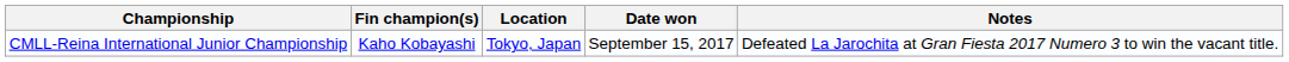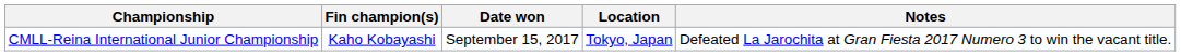 <table class="wikitable" style="text-align:center; background:#fcfdff; font-size:85%;">
 <tr>
 <th>Championship</th>
 <th>Fin champion(s)</th>
+<th>Date won</th>
 <th>Location</th>
-<th>Date won</th>
 <th>Notes</th>
 </tr>
 <tr>
 <td><a href='#'>CMLL-Reina International Junior Championship</a></td>
 <td><a href='#'>Kaho Kobayashi</a></td>
+<td>September 15, 2017</td>
 <td><a href='#'>Tokyo, Japan</a></td>
-<td>September 15, 2017</td>
 <td align=left>Defeated <a href='#'>La Jarochita</a> at <em>Gran Fiesta 2017 Numero 3</em> to win the vacant title.</td>
 </tr>
 </table>
